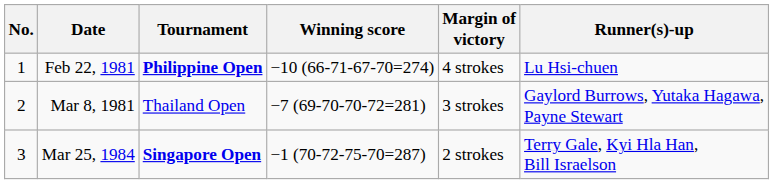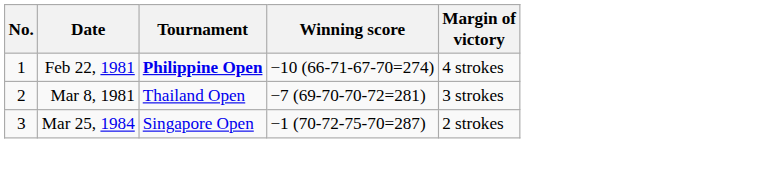 <table class="wikitable" style="font-size:95%;">
 <tr>
 <th>No.</th>
 <th>Date</th>
 <th>Tournament</th>
 <th>Winning score</th>
 <th>Margin of<br>victory</th>
-<th>Runner(s)-up</th>
 </tr>
 <tr>
 <td align=center>1</td>
 <td align=right>Feb 22, <a href='#'>1981</a></td>
 <td><strong><a href='#'>Philippine Open</a></strong></td>
 <td>−10 (66-71-67-70=274)</td>
 <td>4 strokes</td>
-<td> <a href='#'>Lu Hsi-chuen</a></td>
 </tr>
 <tr>
 <td align=center>2</td>
 <td align=right>Mar 8, 1981</td>
 <td><a href='#'>Thailand Open</a></td>
 <td>−7 (69-70-70-72=281)</td>
 <td>3 strokes</td>
-<td> <a href='#'>Gaylord Burrows</a>,  <a href='#'>Yutaka Hagawa</a>,<br> <a href='#'>Payne Stewart</a></td>
 </tr>
 <tr>
 <td align=center>3</td>
 <td align=right>Mar 25, <a href='#'>1984</a></td>
-<td><strong><a href='#'>Singapore Open</a></strong></td>
+<td><a href='#'>Singapore Open</a></td>
 <td>−1 (70-72-75-70=287)</td>
 <td>2 strokes</td>
-<td> <a href='#'>Terry Gale</a>,  <a href='#'>Kyi Hla Han</a>,<br> <a href='#'>Bill Israelson</a></td>
 </tr>
 </table>
